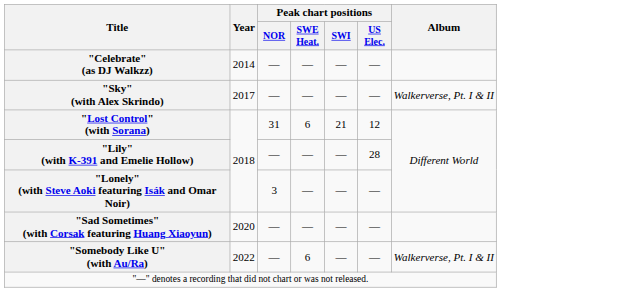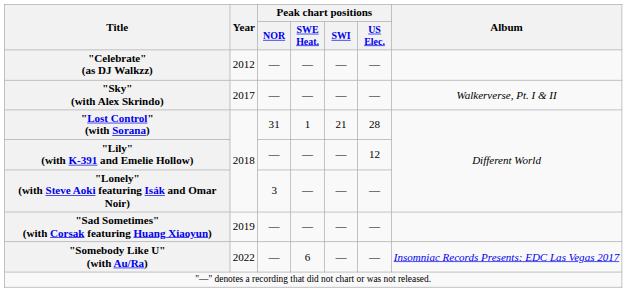 <table class="wikitable plainrowheaders" style="text-align:center;" border="1">
 <tr>
 <th scope="col" rowspan="2" style="width:20em;">Title</th>
 <th scope="col" rowspan="2" style="width:1em;">Year</th>
 <th scope="col" colspan="4">Peak chart positions</th>
 <th scope="col" rowspan="2">Album</th>
 </tr>
 <tr>
 <th scope="col" style="width:2.9em;font-size:90%;"><a href='#'>NOR</a><br></th>
 <th scope="col" style="width:2.9em;font-size:90%;"><a href='#'>SWE<br>Heat.</a><br></th>
 <th scope="col" style="width:2.9em;font-size:90%;"><a href='#'>SWI</a><br></th>
 <th scope="col" style="width:2.9em;font-size:90%;"><a href='#'>US<br>Elec.</a><br></th>
 </tr>
 <tr>
 <th scope="row">"Celebrate"<br><span>(as DJ Walkzz)</span></th>
-<td>2014</td>
+<td>2012</td>
 <td>—</td>
 <td>—</td>
 <td>—</td>
 <td>—</td>
 <td></td>
 </tr>
 <tr>
 <th scope="row">"Sky"<br><span>(with Alex Skrindo)</span></th>
 <td>2017</td>
 <td>—</td>
 <td>—</td>
 <td>—</td>
 <td>—</td>
 <td><em>Walkerverse, Pt. I & II</em></td>
 </tr>
 <tr>
 <th scope="row">"<a href='#'>Lost Control</a>"<br><span>(with <a href='#'>Sorana</a>)</span></th>
 <td scope="col" rowspan="3">2018</td>
 <td>31<br></td>
-<td>6<br></td>
+<td>1</td>
 <td>21</td>
-<td>12</td>
+<td>28</td>
 <td rowspan="3"><em>Different World</em></td>
 </tr>
 <tr>
 <th scope="row">"Lily"<br><span>(with <a href='#'>K-391</a> and Emelie Hollow)</span></th>
 <td>—</td>
 <td>—</td>
 <td>—</td>
-<td>28</td>
+<td>12</td>
 </tr>
 <tr>
 <th scope="row">"Lonely"<br><span>(with <a href='#'>Steve Aoki</a> featuring <a href='#'>Isák</a> and Omar Noir)</span></th>
 <td>3</td>
 <td>—</td>
 <td>—</td>
 <td>—</td>
 </tr>
 <tr>
 <th scope="row">"Sad Sometimes"<br><span>(with <a href='#'>Corsak</a> featuring <a href='#'>Huang Xiaoyun</a>)</span></th>
-<td>2020</td>
+<td>2019</td>
 <td>—</td>
 <td>—</td>
 <td>—</td>
 <td>—</td>
 <td></td>
 </tr>
 <tr>
 <th scope="row">"Somebody Like U"<br><span>(with <a href='#'>Au/Ra</a>)</span></th>
 <td>2022</td>
 <td>—</td>
 <td>6<br></td>
 <td>—</td>
 <td>—</td>
-<td><em>Walkerverse, Pt. I & II</em></td>
+<td><em><a href='#'>Insomniac Records Presents: EDC Las Vegas 2017</a></em></td>
 </tr>
 <tr>
 <td colspan="7" style="font-size:85%">"—" denotes a recording that did not chart or was not released.</td>
 </tr>
 </table>
